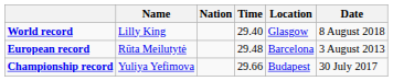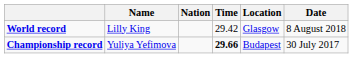 <table class=wikitable>
 <tr>
 <th></th>
 <th>Name</th>
 <th>Nation</th>
 <th>Time</th>
 <th>Location</th>
 <th>Date</th>
 </tr>
 <tr>
 <td><strong><a href='#'>World record</a></strong></td>
 <td><a href='#'>Lilly King</a></td>
 <td></td>
-<td>29.40</td>
+<td>29.42</td>
 <td><a href='#'>Glasgow</a></td>
 <td>8 August 2018</td>
-</tr>
-<tr>
-<td><strong><a href='#'>European record</a></strong></td>
-<td><a href='#'>Rūta Meilutytė</a></td>
-<td></td>
-<td>29.48</td>
-<td><a href='#'>Barcelona</a></td>
-<td>3 August 2013</td>
 </tr>
 <tr>
 <td><strong><a href='#'>Championship record</a></strong></td>
 <td><a href='#'>Yuliya Yefimova</a></td>
 <td></td>
-<td>29.66</td>
+<td><strong>29.66</strong></td>
 <td><a href='#'>Budapest</a></td>
 <td>30 July 2017</td>
 </tr>
 </table>
